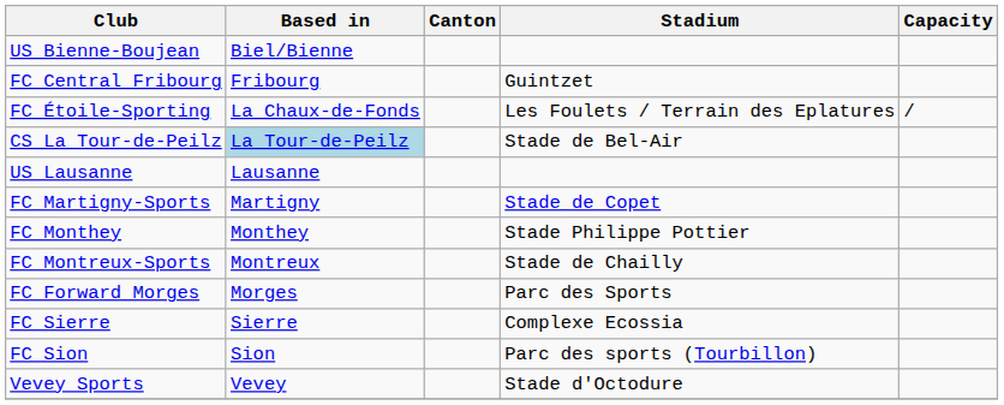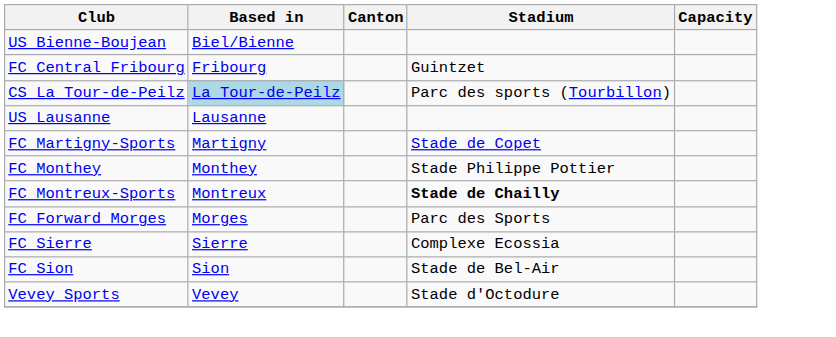 <table class="wikitable">
 <tr>
 <th>Club</th>
 <th>Based in</th>
 <th>Canton</th>
 <th>Stadium</th>
 <th>Capacity</th>
 </tr>
 <tr>
 <td><a href='#'>US Bienne-Boujean</a></td>
 <td><a href='#'>Biel/Bienne</a></td>
 <td></td>
 <td></td>
 <td></td>
 </tr>
 <tr>
 <td><a href='#'>FC Central Fribourg</a></td>
 <td><a href='#'>Fribourg</a></td>
 <td></td>
 <td>Guintzet</td>
 <td></td>
 </tr>
 <tr>
-<td><a href='#'>FC Étoile-Sporting</a></td>
-<td><a href='#'>La Chaux-de-Fonds</a></td>
-<td></td>
-<td>Les Foulets / Terrain des Eplatures</td>
-<td> / </td>
-</tr>
-<tr>
 <td><a href='#'>CS La Tour-de-Peilz</a></td>
 <td style="background: lightblue;"><a href='#'>La Tour-de-Peilz</a></td>
 <td></td>
-<td>Stade de Bel-Air</td>
+<td>Parc des sports (<a href='#'>Tourbillon</a>)</td>
 <td></td>
 </tr>
 <tr>
 <td><a href='#'>US Lausanne</a></td>
 <td><a href='#'>Lausanne</a></td>
 <td></td>
 <td></td>
 <td></td>
 </tr>
 <tr>
 <td><a href='#'>FC Martigny-Sports</a></td>
 <td><a href='#'>Martigny</a></td>
 <td></td>
 <td><a href='#'>Stade de Copet</a></td>
 <td></td>
 </tr>
 <tr>
 <td><a href='#'>FC Monthey</a></td>
 <td><a href='#'>Monthey</a></td>
 <td></td>
 <td>Stade Philippe Pottier</td>
 <td></td>
 </tr>
 <tr>
 <td><a href='#'>FC Montreux-Sports</a></td>
 <td><a href='#'>Montreux</a></td>
 <td></td>
-<td>Stade de Chailly</td>
+<td><strong>Stade de Chailly</strong></td>
 <td></td>
 </tr>
 <tr>
 <td><a href='#'>FC Forward Morges</a></td>
 <td><a href='#'>Morges</a></td>
 <td></td>
 <td>Parc des Sports</td>
 <td></td>
 </tr>
 <tr>
 <td><a href='#'>FC Sierre</a></td>
 <td><a href='#'>Sierre</a></td>
 <td></td>
 <td>Complexe Ecossia</td>
 <td></td>
 </tr>
 <tr>
 <td><a href='#'>FC Sion</a></td>
 <td><a href='#'>Sion</a></td>
 <td></td>
-<td>Parc des sports (<a href='#'>Tourbillon</a>)</td>
+<td>Stade de Bel-Air</td>
 <td></td>
 </tr>
 <tr>
 <td><a href='#'>Vevey Sports</a></td>
 <td><a href='#'>Vevey</a></td>
 <td></td>
 <td>Stade d'Octodure</td>
 <td></td>
 </tr>
 <tr>
 </tr>
 </table>
